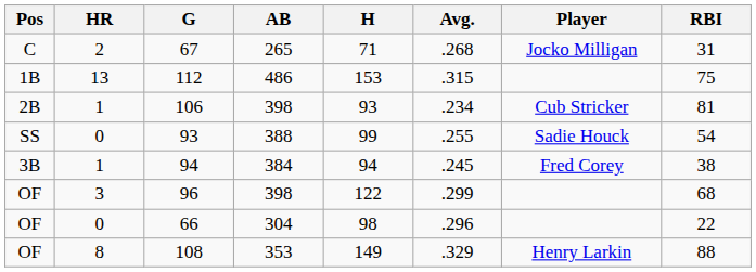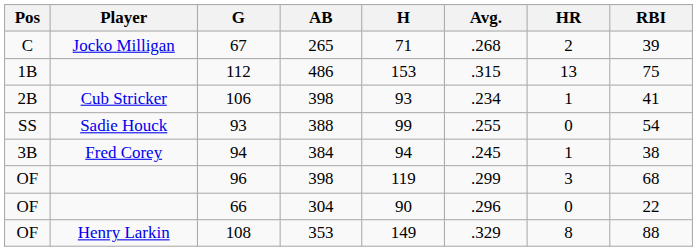 <table class="wikitable sortable">
 <tr>
 <th bgcolor="#DDDDFF" width="5%">Pos</th>
-<th bgcolor="#DDDDFF" width="9%">HR</th>
+<th bgcolor="#DDDDFF" width="16%">Player</th>
 <th bgcolor="#DDDDFF" width="9%">G</th>
 <th bgcolor="#DDDDFF" width="9%">AB</th>
 <th bgcolor="#DDDDFF" width="9%">H</th>
 <th bgcolor="#DDDDFF" width="9%">Avg.</th>
-<th bgcolor="#DDDDFF" width="16%">Player</th>
+<th bgcolor="#DDDDFF" width="9%">HR</th>
 <th bgcolor="#DDDDFF" width="9%">RBI</th>
 </tr>
 <tr align="center">
 <td>C</td>
-<td>2</td>
+<td><a href='#'>Jocko Milligan</a></td>
 <td>67</td>
 <td>265</td>
 <td>71</td>
 <td>.268</td>
-<td><a href='#'>Jocko Milligan</a></td>
-<td>31</td>
+<td>2</td>
+<td>39</td>
 </tr>
 <tr align="center">
 <td>1B</td>
-<td>13</td>
+<td></td>
 <td>112</td>
 <td>486</td>
 <td>153</td>
 <td>.315</td>
-<td></td>
+<td>13</td>
 <td>75</td>
 </tr>
 <tr align="center">
 <td>2B</td>
-<td>1</td>
+<td><a href='#'>Cub Stricker</a></td>
 <td>106</td>
 <td>398</td>
 <td>93</td>
 <td>.234</td>
-<td><a href='#'>Cub Stricker</a></td>
-<td>81</td>
+<td>1</td>
+<td>41</td>
 </tr>
 <tr align="center">
 <td>SS</td>
-<td>0</td>
+<td><a href='#'>Sadie Houck</a></td>
 <td>93</td>
 <td>388</td>
 <td>99</td>
 <td>.255</td>
-<td><a href='#'>Sadie Houck</a></td>
+<td>0</td>
 <td>54</td>
 </tr>
 <tr align="center">
 <td>3B</td>
-<td>1</td>
+<td><a href='#'>Fred Corey</a></td>
 <td>94</td>
 <td>384</td>
 <td>94</td>
 <td>.245</td>
-<td><a href='#'>Fred Corey</a></td>
+<td>1</td>
 <td>38</td>
 </tr>
 <tr align="center">
 <td>OF</td>
-<td>3</td>
+<td></td>
 <td>96</td>
 <td>398</td>
-<td>122</td>
+<td>119</td>
 <td>.299</td>
-<td></td>
+<td>3</td>
 <td>68</td>
 </tr>
 <tr align="center">
 <td>OF</td>
-<td>0</td>
+<td></td>
 <td>66</td>
 <td>304</td>
-<td>98</td>
+<td>90</td>
 <td>.296</td>
-<td></td>
+<td>0</td>
 <td>22</td>
 </tr>
 <tr align="center">
 <td>OF</td>
-<td>8</td>
+<td><a href='#'>Henry Larkin</a></td>
 <td>108</td>
 <td>353</td>
 <td>149</td>
 <td>.329</td>
-<td><a href='#'>Henry Larkin</a></td>
+<td>8</td>
 <td>88</td>
 </tr>
 </table>
